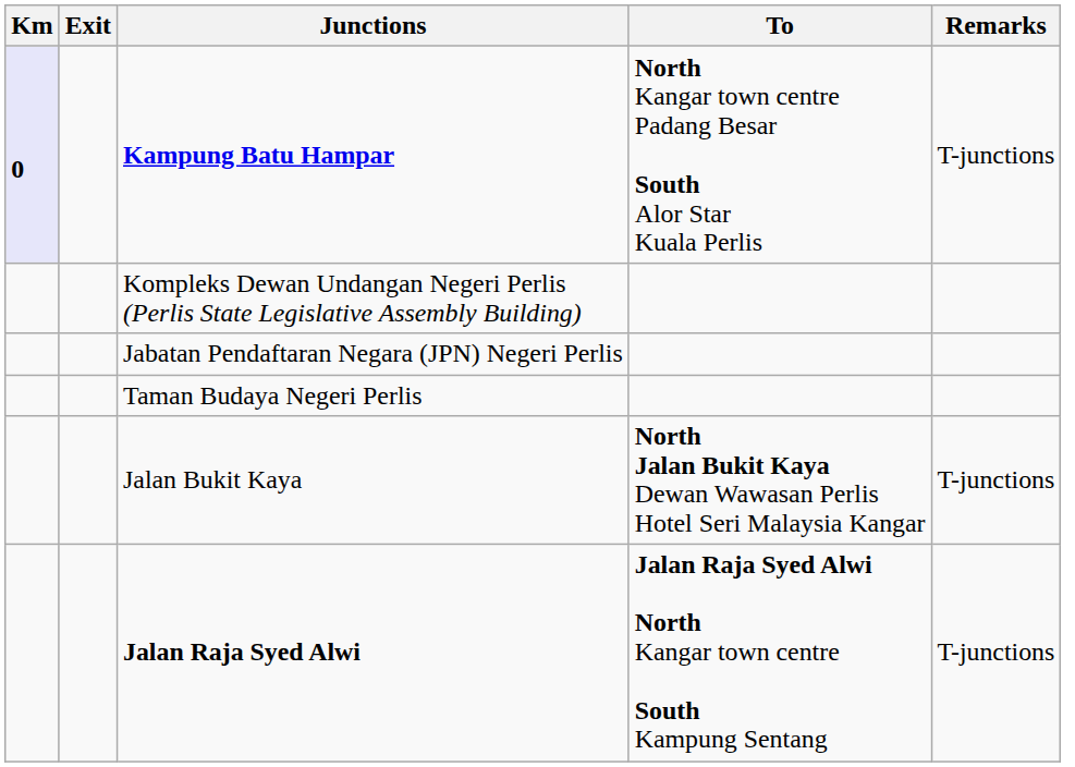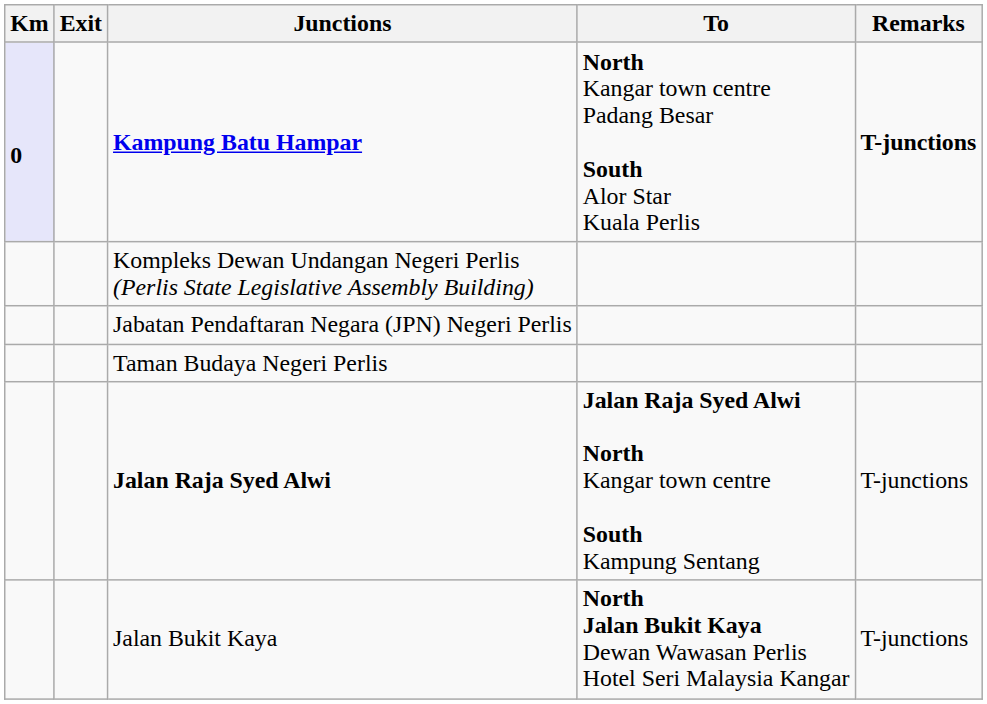 <table class="wikitable">
 <tr>
 <th>Km</th>
 <th>Exit</th>
 <th>Junctions</th>
 <th>To</th>
 <th>Remarks</th>
 </tr>
 <tr>
 <td style="background: lavender;"><br><strong>0</strong></td>
 <td></td>
 <td><strong><a href='#'>Kampung Batu Hampar</a></strong></td>
 <td><strong>North</strong><br> Kangar town centre<br> Padang Besar<br><br><strong>South</strong><br> Alor Star<br>  Kuala Perlis</td>
-<td>T-junctions</td>
+<td><strong>T-junctions</strong></td>
 </tr>
 <tr>
 <td></td>
 <td></td>
 <td>Kompleks Dewan Undangan Negeri Perlis<br><em>(Perlis State Legislative Assembly Building)</em></td>
 <td></td>
 <td></td>
 </tr>
 <tr>
 <td></td>
 <td></td>
 <td>Jabatan Pendaftaran Negara (JPN) Negeri Perlis</td>
 <td></td>
 <td></td>
 </tr>
 <tr>
 <td></td>
 <td></td>
 <td>Taman Budaya Negeri Perlis</td>
 <td></td>
 <td></td>
 </tr>
 <tr>
 <td></td>
 <td></td>
-<td>Jalan Bukit Kaya</td>
-<td><strong>North</strong><br><strong>Jalan Bukit Kaya</strong><br>Dewan Wawasan Perlis<br>Hotel Seri Malaysia Kangar</td>
+<td> <strong>Jalan Raja Syed Alwi</strong></td>
+<td> <strong>Jalan Raja Syed Alwi</strong><br><br><strong>North</strong><br>Kangar town centre<br><br><strong>South</strong><br>Kampung Sentang</td>
 <td>T-junctions</td>
 </tr>
 <tr>
 <td></td>
 <td></td>
-<td> <strong>Jalan Raja Syed Alwi</strong></td>
-<td> <strong>Jalan Raja Syed Alwi</strong><br><br><strong>North</strong><br>Kangar town centre<br><br><strong>South</strong><br>Kampung Sentang</td>
+<td>Jalan Bukit Kaya</td>
+<td><strong>North</strong><br><strong>Jalan Bukit Kaya</strong><br>Dewan Wawasan Perlis<br>Hotel Seri Malaysia Kangar</td>
 <td>T-junctions</td>
 </tr>
 </table>
